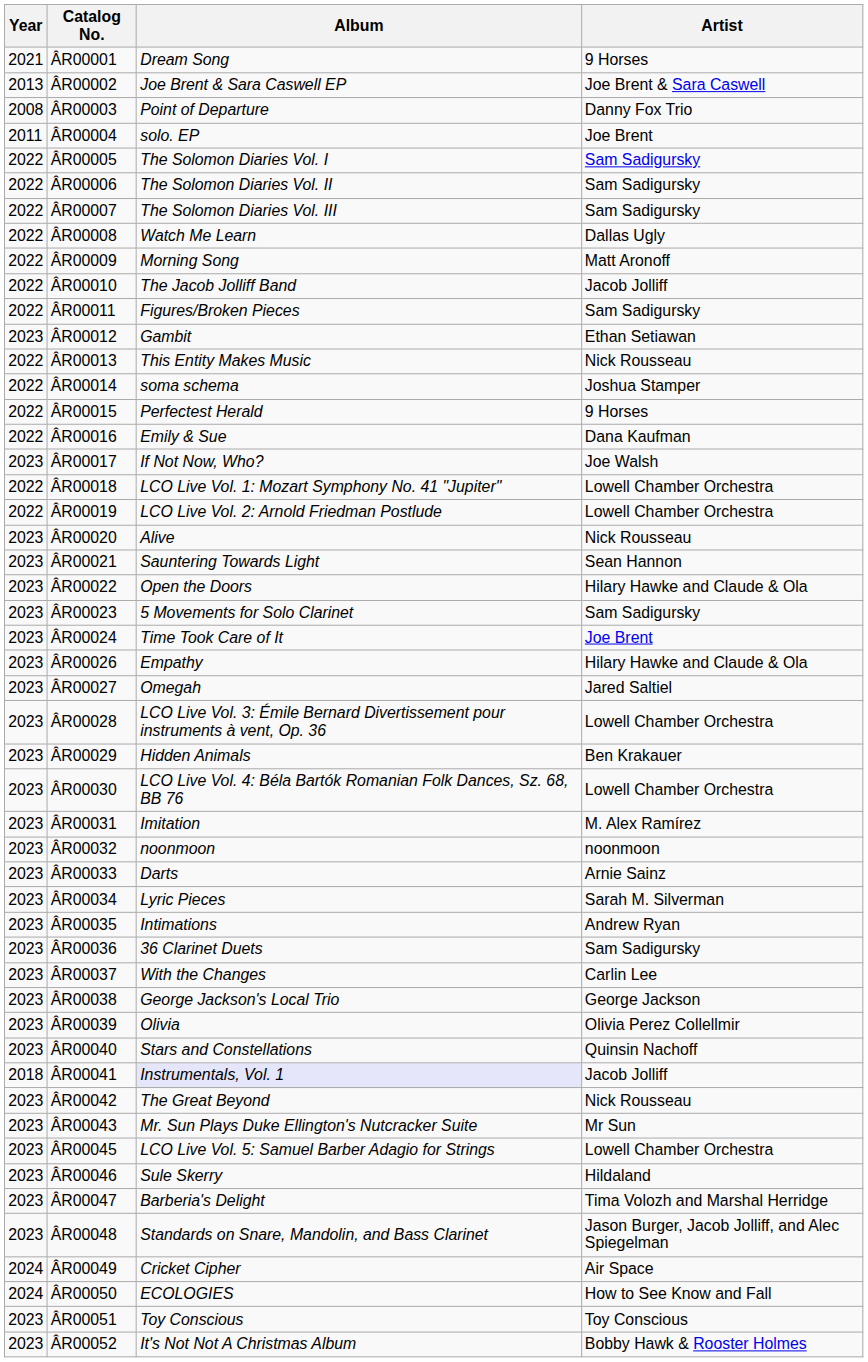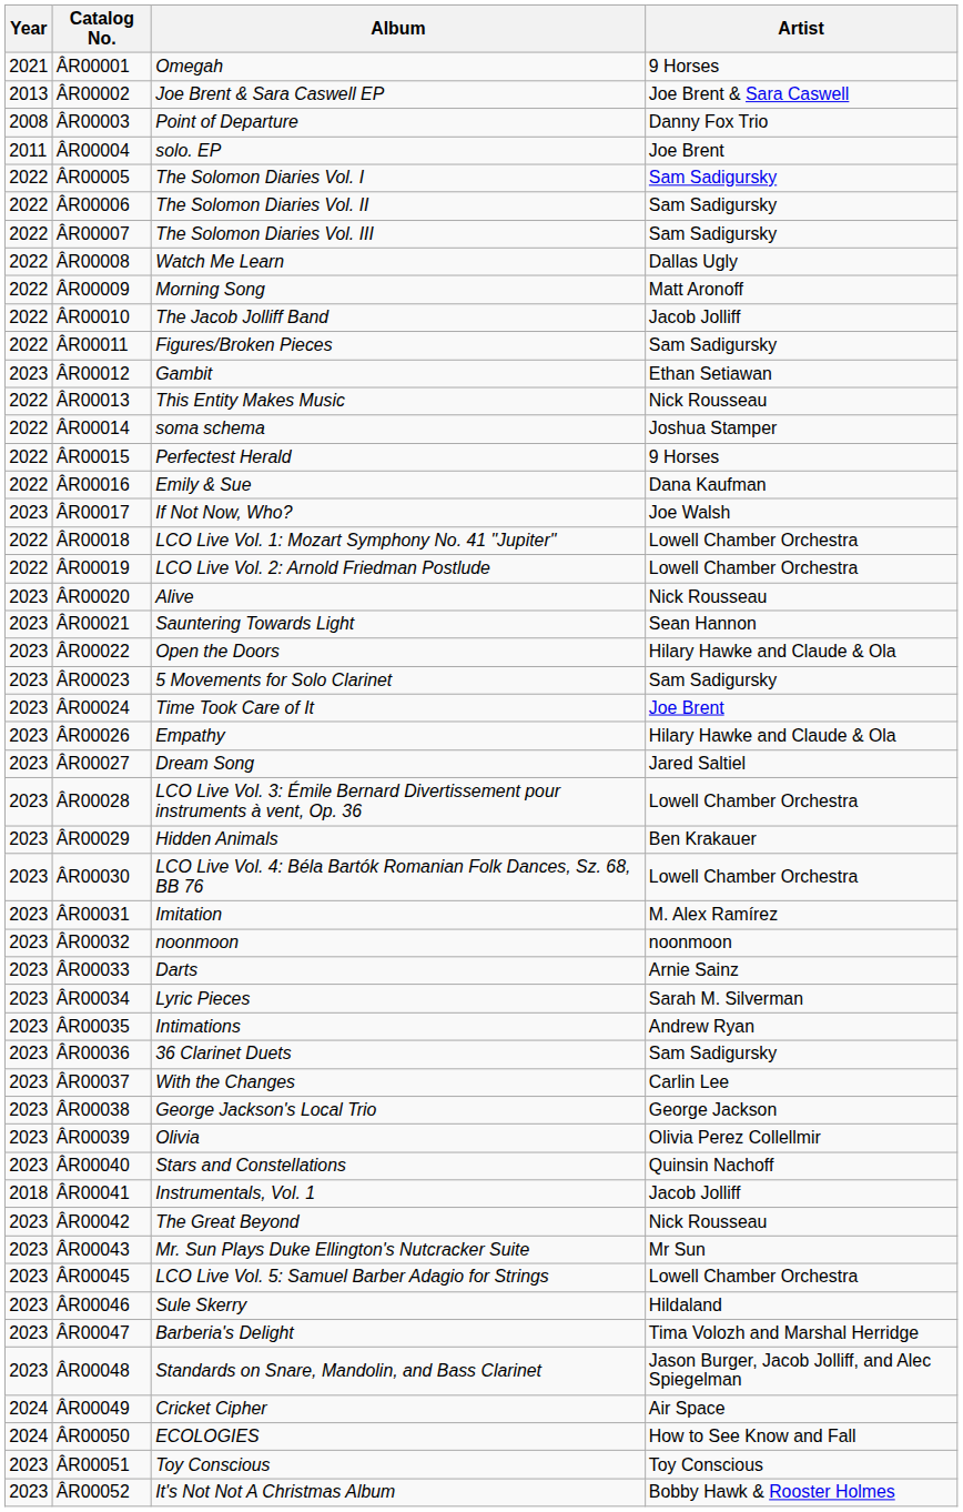 <table class="wikitable sortable">
 <tr>
 <th>Year</th>
 <th>Catalog No.</th>
 <th>Album</th>
 <th>Artist</th>
 </tr>
 <tr>
 <td>2021</td>
 <td>ÂR00001</td>
-<td><em>Dream Song</em></td>
+<td><em>Omegah</em></td>
 <td>9 Horses</td>
 </tr>
 <tr>
 <td>2013</td>
 <td>ÂR00002</td>
 <td><em>Joe Brent & Sara Caswell EP</em></td>
 <td>Joe Brent & <a href='#'>Sara Caswell</a></td>
 </tr>
 <tr>
 <td>2008</td>
 <td>ÂR00003</td>
 <td><em>Point of Departure</em></td>
 <td>Danny Fox Trio</td>
 </tr>
 <tr>
 <td>2011</td>
 <td>ÂR00004</td>
 <td><em>solo. EP</em></td>
 <td>Joe Brent</td>
 </tr>
 <tr>
 <td>2022</td>
 <td>ÂR00005</td>
 <td><em>The Solomon Diaries Vol. I</em></td>
 <td><a href='#'>Sam Sadigursky</a></td>
 </tr>
 <tr>
 <td>2022</td>
 <td>ÂR00006</td>
 <td><em>The Solomon Diaries Vol. II</em></td>
 <td>Sam Sadigursky</td>
 </tr>
 <tr>
 <td>2022</td>
 <td>ÂR00007</td>
 <td><em>The Solomon Diaries Vol. III</em></td>
 <td>Sam Sadigursky</td>
 </tr>
 <tr>
 <td>2022</td>
 <td>ÂR00008</td>
 <td><em>Watch Me Learn</em></td>
 <td>Dallas Ugly</td>
 </tr>
 <tr>
 <td>2022</td>
 <td>ÂR00009</td>
 <td><em>Morning Song</em></td>
 <td>Matt Aronoff</td>
 </tr>
 <tr>
 <td>2022</td>
 <td>ÂR00010</td>
 <td><em>The Jacob Jolliff Band</em></td>
 <td>Jacob Jolliff</td>
 </tr>
 <tr>
 <td>2022</td>
 <td>ÂR00011</td>
 <td><em>Figures/Broken Pieces</em></td>
 <td>Sam Sadigursky</td>
 </tr>
 <tr>
 <td>2023</td>
 <td>ÂR00012</td>
 <td><em>Gambit</em></td>
 <td>Ethan Setiawan</td>
 </tr>
 <tr>
 <td>2022</td>
 <td>ÂR00013</td>
 <td><em>This Entity Makes Music</em></td>
 <td>Nick Rousseau</td>
 </tr>
 <tr>
 <td>2022</td>
 <td>ÂR00014</td>
 <td><em>soma schema</em></td>
 <td>Joshua Stamper</td>
 </tr>
 <tr>
 <td>2022</td>
 <td>ÂR00015</td>
 <td><em>Perfectest Herald</em></td>
 <td>9 Horses</td>
 </tr>
 <tr>
 <td>2022</td>
 <td>ÂR00016</td>
 <td><em>Emily & Sue</em></td>
 <td>Dana Kaufman</td>
 </tr>
 <tr>
 <td>2023</td>
 <td>ÂR00017</td>
 <td><em>If Not Now, Who?</em></td>
 <td>Joe Walsh</td>
 </tr>
 <tr>
 <td>2022</td>
 <td>ÂR00018</td>
 <td><em>LCO Live Vol. 1: Mozart Symphony No. 41 "Jupiter"</em></td>
 <td>Lowell Chamber Orchestra</td>
 </tr>
 <tr>
 <td>2022</td>
 <td>ÂR00019</td>
 <td><em>LCO Live Vol. 2: Arnold Friedman Postlude</em></td>
 <td>Lowell Chamber Orchestra</td>
 </tr>
 <tr>
 <td>2023</td>
 <td>ÂR00020</td>
 <td><em>Alive</em></td>
 <td>Nick Rousseau</td>
 </tr>
 <tr>
 <td>2023</td>
 <td>ÂR00021</td>
 <td><em>Sauntering Towards Light</em></td>
 <td>Sean Hannon</td>
 </tr>
 <tr>
 <td>2023</td>
 <td>ÂR00022</td>
 <td><em>Open the Doors</em></td>
 <td>Hilary Hawke and Claude & Ola</td>
 </tr>
 <tr>
 <td>2023</td>
 <td>ÂR00023</td>
 <td><em>5 Movements for Solo Clarinet</em></td>
 <td>Sam Sadigursky</td>
 </tr>
 <tr>
 <td>2023</td>
 <td>ÂR00024</td>
 <td><em>Time Took Care of It</em></td>
 <td><a href='#'>Joe Brent</a></td>
 </tr>
 <tr>
 <td>2023</td>
 <td>ÂR00026</td>
 <td><em>Empathy</em></td>
 <td>Hilary Hawke and Claude & Ola</td>
 </tr>
 <tr>
 <td>2023</td>
 <td>ÂR00027</td>
-<td><em>Omegah</em></td>
+<td><em>Dream Song</em></td>
 <td>Jared Saltiel</td>
 </tr>
 <tr>
 <td>2023</td>
 <td>ÂR00028</td>
 <td><em>LCO Live Vol. 3: Émile Bernard Divertissement pour instruments à vent, Op. 36</em></td>
 <td>Lowell Chamber Orchestra</td>
 </tr>
 <tr>
 <td>2023</td>
 <td>ÂR00029</td>
 <td><em>Hidden Animals</em></td>
 <td>Ben Krakauer</td>
 </tr>
 <tr>
 <td>2023</td>
 <td>ÂR00030</td>
 <td><em>LCO Live Vol. 4: Béla Bartók Romanian Folk Dances, Sz. 68, BB 76</em></td>
 <td>Lowell Chamber Orchestra</td>
 </tr>
 <tr>
 <td>2023</td>
 <td>ÂR00031</td>
 <td><em>Imitation</em></td>
 <td>M. Alex Ramírez</td>
 </tr>
 <tr>
 <td>2023</td>
 <td>ÂR00032</td>
 <td><em>noonmoon</em></td>
 <td>noonmoon</td>
 </tr>
 <tr>
 <td>2023</td>
 <td>ÂR00033</td>
 <td><em>Darts</em></td>
 <td>Arnie Sainz</td>
 </tr>
 <tr>
 <td>2023</td>
 <td>ÂR00034</td>
 <td><em>Lyric Pieces</em></td>
 <td>Sarah M. Silverman</td>
 </tr>
 <tr>
 <td>2023</td>
 <td>ÂR00035</td>
 <td><em>Intimations</em></td>
 <td>Andrew Ryan</td>
 </tr>
 <tr>
 <td>2023</td>
 <td>ÂR00036</td>
 <td><em>36 Clarinet Duets</em></td>
 <td>Sam Sadigursky</td>
 </tr>
 <tr>
 <td>2023</td>
 <td>ÂR00037</td>
 <td><em>With the Changes</em></td>
 <td>Carlin Lee</td>
 </tr>
 <tr>
 <td>2023</td>
 <td>ÂR00038</td>
 <td><em>George Jackson's Local Trio</em></td>
 <td>George Jackson</td>
 </tr>
 <tr>
 <td>2023</td>
 <td>ÂR00039</td>
 <td><em>Olivia</em></td>
 <td>Olivia Perez Collellmir</td>
 </tr>
 <tr>
 <td>2023</td>
 <td>ÂR00040</td>
 <td><em>Stars and Constellations</em></td>
 <td>Quinsin Nachoff</td>
 </tr>
 <tr>
 <td>2018</td>
 <td>ÂR00041</td>
-<td style="background: lavender;"><em>Instrumentals, Vol. 1</em></td>
+<td><em>Instrumentals, Vol. 1</em></td>
 <td>Jacob Jolliff</td>
 </tr>
 <tr>
 <td>2023</td>
 <td>ÂR00042</td>
 <td><em>The Great Beyond</em></td>
 <td>Nick Rousseau</td>
 </tr>
 <tr>
 <td>2023</td>
 <td>ÂR00043</td>
 <td><em>Mr. Sun Plays Duke Ellington's Nutcracker Suite</em></td>
 <td>Mr Sun</td>
 </tr>
 <tr>
 <td>2023</td>
 <td>ÂR00045</td>
 <td><em>LCO Live Vol. 5: Samuel Barber Adagio for Strings</em></td>
 <td>Lowell Chamber Orchestra</td>
 </tr>
 <tr>
 <td>2023</td>
 <td>ÂR00046</td>
 <td><em>Sule Skerry</em></td>
 <td>Hildaland</td>
 </tr>
 <tr>
 <td>2023</td>
 <td>ÂR00047</td>
 <td><em>Barberia's Delight</em></td>
 <td>Tima Volozh and Marshal Herridge</td>
 </tr>
 <tr>
 <td>2023</td>
 <td>ÂR00048</td>
 <td><em>Standards on Snare, Mandolin, and Bass Clarinet</em></td>
 <td>Jason Burger, Jacob Jolliff, and Alec Spiegelman</td>
 </tr>
 <tr>
 <td>2024</td>
 <td>ÂR00049</td>
 <td><em>Cricket Cipher</em></td>
 <td>Air Space</td>
 </tr>
 <tr>
 <td>2024</td>
 <td>ÂR00050</td>
 <td><em>ECOLOGIES</em></td>
 <td>How to See Know and Fall</td>
 </tr>
 <tr>
 <td>2023</td>
 <td>ÂR00051</td>
 <td><em>Toy Conscious</em></td>
 <td>Toy Conscious</td>
 </tr>
 <tr>
 <td>2023</td>
 <td>ÂR00052</td>
 <td><em>It's Not Not A Christmas Album</em></td>
 <td>Bobby Hawk & <a href='#'>Rooster Holmes</a></td>
 </tr>
 </table>
